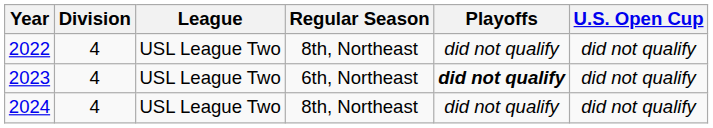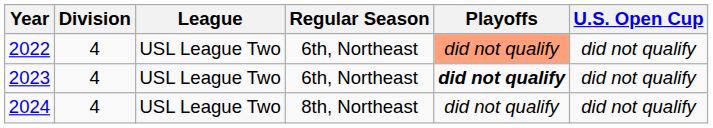 <table class="wikitable" style="text-align: center;">
 <tr>
 <th>Year</th>
 <th>Division</th>
 <th>League</th>
 <th>Regular Season</th>
 <th>Playoffs</th>
 <th><a href='#'>U.S. Open Cup</a></th>
 </tr>
 <tr>
 <td><a href='#'>2022</a></td>
 <td>4</td>
 <td>USL League Two</td>
-<td>8th, Northeast</td>
-<td><em>did not qualify</em></td>
+<td>6th, Northeast</td>
+<td style="background: lightsalmon;"><em>did not qualify</em></td>
 <td><em>did not qualify</em></td>
 </tr>
 <tr>
 <td><a href='#'>2023</a></td>
 <td>4</td>
 <td>USL League Two</td>
 <td>6th, Northeast</td>
 <td><strong><em>did not qualify</em></strong></td>
 <td><em>did not qualify</em></td>
 </tr>
 <tr>
 <td><a href='#'>2024</a></td>
 <td>4</td>
 <td>USL League Two</td>
 <td>8th, Northeast</td>
 <td><em>did not qualify</em></td>
 <td><em>did not qualify</em></td>
 </tr>
 </table>
